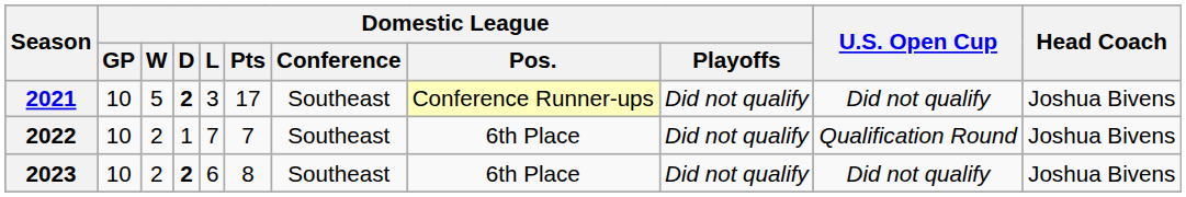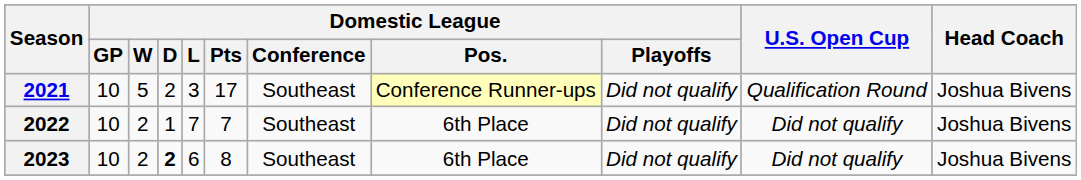 <table class="wikitable" style="text-align:center; font-size:12px; width:100%">
 <tr>
 <th rowspan="2">Season</th>
 <th colspan="8">Domestic League</th>
 <th rowspan="2"><a href='#'>U.S. Open Cup</a></th>
 <th rowspan="2">Head Coach</th>
 </tr>
 <tr>
 <th>GP</th>
 <th>W</th>
 <th>D</th>
 <th>L</th>
 <th>Pts</th>
 <th>Conference</th>
 <th>Pos.</th>
 <th>Playoffs</th>
 </tr>
 <tr>
 <th><a href='#'>2021</a></th>
 <td>10</td>
 <td>5</td>
-<td><strong>2</strong></td>
+<td>2</td>
 <td>3</td>
 <td>17</td>
 <td>Southeast</td>
 <td style="background:#ffb;">Conference Runner-ups</td>
 <td><em>Did not qualify</em></td>
-<td><em>Did not qualify</em></td>
+<td><em>Qualification Round</em></td>
 <td> Joshua Bivens</td>
 </tr>
 <tr>
 <th>2022</th>
 <td>10</td>
 <td>2</td>
 <td>1</td>
 <td>7</td>
 <td>7</td>
 <td>Southeast</td>
 <td>6th Place</td>
 <td><em>Did not qualify</em></td>
-<td><em>Qualification Round</em></td>
+<td><em>Did not qualify</em></td>
 <td> Joshua Bivens</td>
 </tr>
 <tr>
 <th>2023</th>
 <td>10</td>
 <td>2</td>
 <td><strong>2</strong></td>
 <td>6</td>
 <td>8</td>
 <td>Southeast</td>
 <td>6th Place</td>
 <td><em>Did not qualify</em></td>
 <td><em>Did not qualify</em></td>
 <td> Joshua Bivens</td>
 </tr>
 </table>
